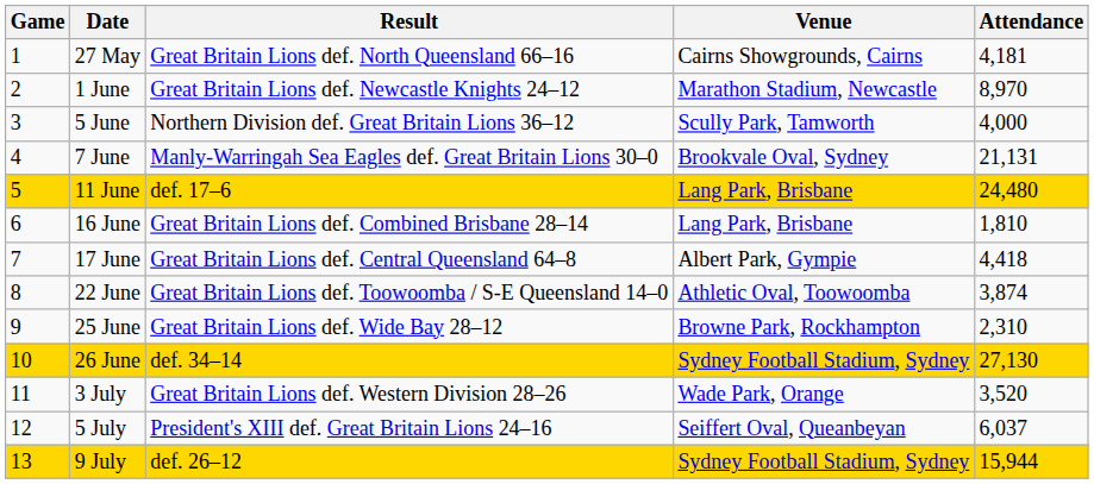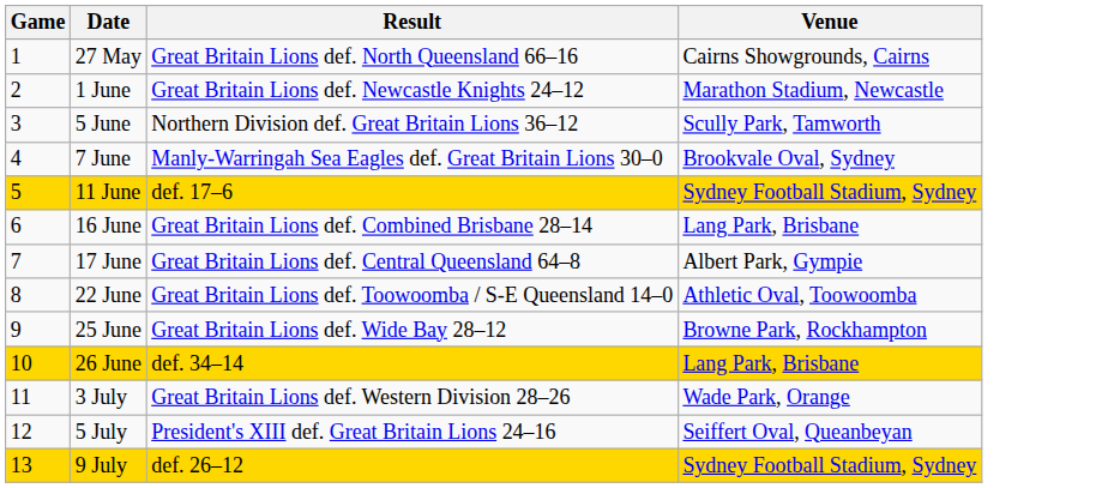 <table class="wikitable">
 <tr>
 <th>Game</th>
 <th>Date</th>
 <th>Result</th>
 <th>Venue</th>
-<th>Attendance</th>
 </tr>
 <tr>
 <td>1</td>
 <td>27 May</td>
 <td> <a href='#'>Great Britain Lions</a> def.  <a href='#'>North Queensland</a> 66–16</td>
 <td>Cairns Showgrounds, <a href='#'>Cairns</a></td>
-<td>4,181</td>
 </tr>
 <tr>
 <td>2</td>
 <td>1 June</td>
 <td> <a href='#'>Great Britain Lions</a> def.  <a href='#'>Newcastle Knights</a> 24–12</td>
 <td><a href='#'>Marathon Stadium</a>, <a href='#'>Newcastle</a></td>
-<td>8,970</td>
 </tr>
 <tr>
 <td>3</td>
 <td>5 June</td>
 <td> Northern Division def.  <a href='#'>Great Britain Lions</a> 36–12</td>
 <td><a href='#'>Scully Park</a>, <a href='#'>Tamworth</a></td>
-<td>4,000</td>
 </tr>
 <tr>
 <td>4</td>
 <td>7 June</td>
 <td> <a href='#'>Manly-Warringah Sea Eagles</a> def.  <a href='#'>Great Britain Lions</a> 30–0</td>
 <td><a href='#'>Brookvale Oval</a>, <a href='#'>Sydney</a></td>
-<td>21,131</td>
 </tr>
 <tr bgcolor=Gold>
 <td>5</td>
 <td>11 June</td>
 <td> def.  17–6</td>
-<td><a href='#'>Lang Park</a>, <a href='#'>Brisbane</a></td>
-<td>24,480</td>
+<td><a href='#'>Sydney Football Stadium</a>, <a href='#'>Sydney</a></td>
 </tr>
 <tr>
 <td>6</td>
 <td>16 June</td>
 <td> <a href='#'>Great Britain Lions</a> def.  <a href='#'>Combined Brisbane</a> 28–14</td>
 <td><a href='#'>Lang Park</a>, <a href='#'>Brisbane</a></td>
-<td>1,810</td>
 </tr>
 <tr>
 <td>7</td>
 <td>17 June</td>
 <td> <a href='#'>Great Britain Lions</a> def.  <a href='#'>Central Queensland</a> 64–8</td>
 <td>Albert Park, <a href='#'>Gympie</a></td>
-<td>4,418</td>
 </tr>
 <tr>
 <td>8</td>
 <td>22 June</td>
 <td> <a href='#'>Great Britain Lions</a> def.  <a href='#'>Toowoomba</a> / S-E Queensland 14–0</td>
 <td><a href='#'>Athletic Oval</a>, <a href='#'>Toowoomba</a></td>
-<td>3,874</td>
 </tr>
 <tr>
 <td>9</td>
 <td>25 June</td>
 <td> <a href='#'>Great Britain Lions</a> def.  <a href='#'>Wide Bay</a> 28–12</td>
 <td><a href='#'>Browne Park</a>, <a href='#'>Rockhampton</a></td>
-<td>2,310</td>
 </tr>
 <tr bgcolor=Gold>
 <td>10</td>
 <td>26 June</td>
 <td> def.  34–14</td>
-<td><a href='#'>Sydney Football Stadium</a>, <a href='#'>Sydney</a></td>
-<td>27,130</td>
+<td><a href='#'>Lang Park</a>, <a href='#'>Brisbane</a></td>
 </tr>
 <tr>
 <td>11</td>
 <td>3 July</td>
 <td> <a href='#'>Great Britain Lions</a> def.  Western Division 28–26</td>
 <td><a href='#'>Wade Park</a>, <a href='#'>Orange</a></td>
-<td>3,520</td>
 </tr>
 <tr>
 <td>12</td>
 <td>5 July</td>
 <td> <a href='#'>President's XIII</a> def.  <a href='#'>Great Britain Lions</a> 24–16</td>
 <td><a href='#'>Seiffert Oval</a>, <a href='#'>Queanbeyan</a></td>
-<td>6,037</td>
 </tr>
 <tr bgcolor=Gold>
 <td>13</td>
 <td>9 July</td>
 <td> def.  26–12</td>
 <td><a href='#'>Sydney Football Stadium</a>, <a href='#'>Sydney</a></td>
-<td>15,944</td>
 </tr>
 </table>
